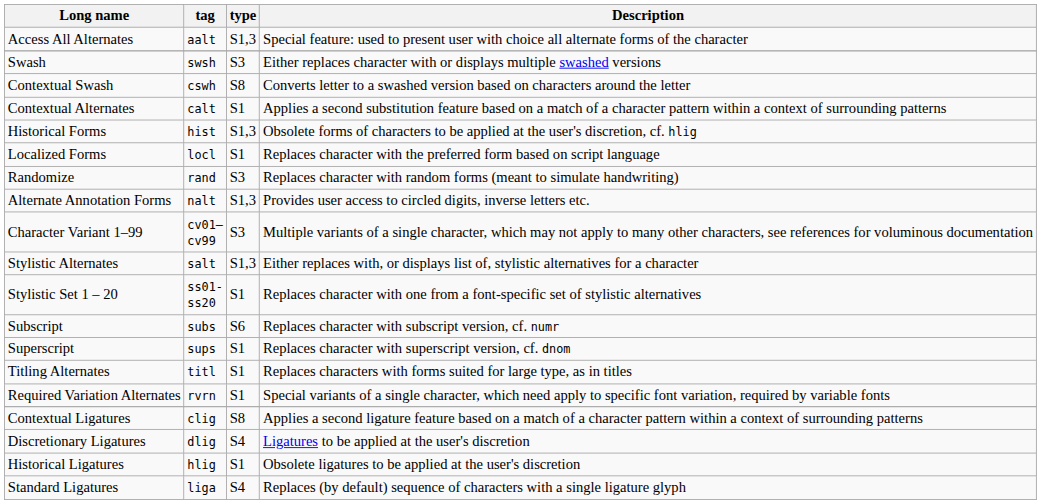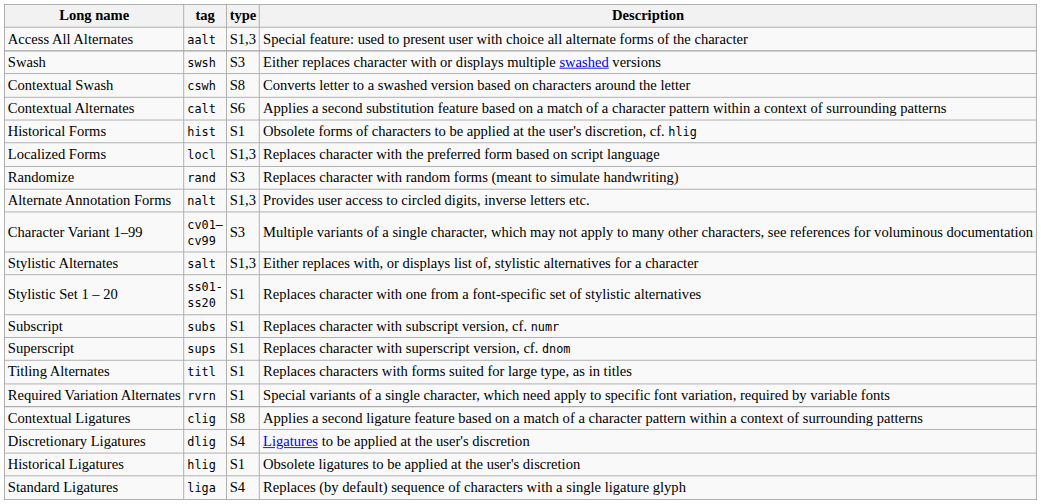 <table class="wikitable sortable">
 <tr>
 <th>Long name</th>
 <th>tag</th>
 <th>type</th>
 <th class="unsortable">Description</th>
 </tr>
 <tr>
 <td>Access All Alternates</td>
 <td><code>aalt</code></td>
 <td>S1,3</td>
 <td>Special feature: used to present user with choice all alternate forms of the character</td>
 </tr>
 <tr>
 </tr>
 <tr>
 <td>Swash</td>
 <td><code>swsh</code></td>
 <td>S3</td>
 <td>Either replaces character with or displays multiple <a href='#'>swashed</a> versions</td>
 </tr>
 <tr>
 <td>Contextual Swash</td>
 <td><code>cswh</code></td>
 <td>S8</td>
 <td>Converts letter to a swashed version based on characters around the letter</td>
 </tr>
 <tr>
 <td>Contextual Alternates</td>
 <td><code>calt</code></td>
-<td>S1</td>
+<td>S6</td>
 <td>Applies a second substitution feature based on a match of a character pattern within a context of surrounding patterns</td>
 </tr>
 <tr>
 <td>Historical Forms</td>
 <td><code>hist</code></td>
-<td>S1,3</td>
+<td>S1</td>
 <td>Obsolete forms of characters to be applied at the user's discretion, cf. <code>hlig</code></td>
 </tr>
 <tr>
 <td>Localized Forms</td>
 <td><code>locl</code></td>
-<td>S1</td>
+<td>S1,3</td>
 <td>Replaces character with the preferred form based on script language</td>
 </tr>
 <tr>
 <td>Randomize</td>
 <td><code>rand</code></td>
 <td>S3</td>
 <td>Replaces character with random forms (meant to simulate handwriting)</td>
 </tr>
 <tr>
 <td>Alternate Annotation Forms</td>
 <td><code>nalt</code></td>
 <td>S1,3</td>
 <td>Provides user access to circled digits, inverse letters etc.</td>
 </tr>
 <tr>
 <td>Character Variant 1–99</td>
 <td><code>cv01–<br>cv99</code></td>
 <td>S3</td>
 <td>Multiple variants of a single character, which may not apply to many other characters, see references for voluminous documentation</td>
 </tr>
 <tr>
 <td>Stylistic Alternates</td>
 <td><code>salt</code></td>
 <td>S1,3</td>
 <td>Either replaces with, or displays list of, stylistic alternatives for a character</td>
 </tr>
 <tr>
 <td>Stylistic Set 1 – 20</td>
 <td><code>ss01-<br>ss20</code></td>
 <td>S1</td>
 <td>Replaces character with one from a font-specific set of stylistic alternatives</td>
 </tr>
 <tr>
 <td>Subscript</td>
 <td><code>subs</code></td>
-<td>S6</td>
+<td>S1</td>
 <td>Replaces character with subscript version, cf. <code>numr</code></td>
 </tr>
 <tr>
 <td>Superscript</td>
 <td><code>sups</code></td>
 <td>S1</td>
 <td>Replaces character with superscript version, cf. <code>dnom</code></td>
 </tr>
 <tr>
 <td>Titling Alternates</td>
 <td><code>titl</code></td>
 <td>S1</td>
 <td>Replaces characters with forms suited for large type, as in titles</td>
 </tr>
 <tr>
 <td>Required Variation Alternates</td>
 <td><code>rvrn</code></td>
 <td>S1</td>
 <td>Special variants of a single character, which need apply to specific font variation, required by variable fonts</td>
 </tr>
 <tr>
 </tr>
 <tr>
 <td>Contextual Ligatures</td>
 <td><code>clig</code></td>
 <td>S8</td>
 <td>Applies a second ligature feature based on a match of a character pattern within a context of surrounding patterns</td>
 </tr>
 <tr>
 <td>Discretionary Ligatures</td>
 <td><code>dlig</code></td>
 <td>S4</td>
 <td><a href='#'>Ligatures</a> to be applied at the user's discretion</td>
 </tr>
 <tr>
 <td>Historical Ligatures</td>
 <td><code>hlig</code></td>
 <td>S1</td>
 <td>Obsolete ligatures to be applied at the user's discretion</td>
 </tr>
 <tr>
 <td>Standard Ligatures</td>
 <td><code>liga</code></td>
 <td>S4</td>
 <td>Replaces (by default) sequence of characters with a single ligature glyph</td>
 </tr>
 </table>
